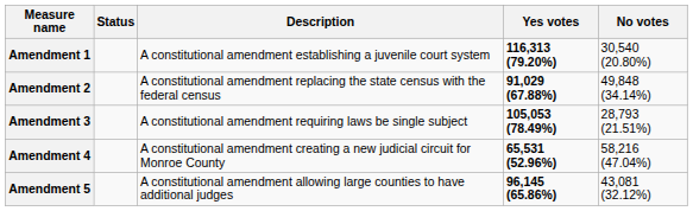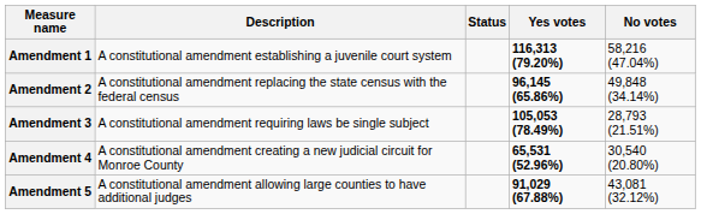 <table class="wikitable sortable plainrowheaders" style="width:100%">
 <tr>
 <th scope="col">Measure name</th>
+<th class="unsortable" scope="col">Description</th>
 <th scope="col">Status</th>
-<th class="unsortable" scope="col">Description</th>
 <th scope="col">Yes votes</th>
 <th scope="col">No votes</th>
 </tr>
 <tr>
 <th scope="row">Amendment 1</th>
+<td>A constitutional amendment establishing a juvenile court system</td>
 <td></td>
-<td>A constitutional amendment establishing a juvenile court system</td>
 <td><strong>116,313 (79.20%)</strong></td>
-<td>30,540 (20.80%)</td>
+<td>58,216 (47.04%)</td>
 </tr>
 <tr>
 <th scope="row">Amendment 2</th>
+<td>A constitutional amendment replacing the state census with the federal census</td>
 <td></td>
-<td>A constitutional amendment replacing the state census with the federal census</td>
-<td><strong>91,029 (67.88%)</strong></td>
+<td><strong>96,145 (65.86%)</strong></td>
 <td>49,848 (34.14%)</td>
 </tr>
 <tr>
 <th scope="row">Amendment 3</th>
+<td>A constitutional amendment requiring laws be single subject</td>
 <td></td>
-<td>A constitutional amendment requiring laws be single subject</td>
 <td><strong>105,053 (78.49%)</strong></td>
 <td>28,793 (21.51%)</td>
 </tr>
 <tr>
 <th scope="row">Amendment 4</th>
+<td>A constitutional amendment creating a new judicial circuit for Monroe County</td>
 <td></td>
-<td>A constitutional amendment creating a new judicial circuit for Monroe County</td>
 <td><strong>65,531 (52.96%)</strong></td>
-<td>58,216 (47.04%)</td>
+<td>30,540 (20.80%)</td>
 </tr>
 <tr>
 <th scope="row">Amendment 5</th>
+<td>A constitutional amendment allowing large counties to have additional judges</td>
 <td></td>
-<td>A constitutional amendment allowing large counties to have additional judges</td>
-<td><strong>96,145 (65.86%)</strong></td>
+<td><strong>91,029 (67.88%)</strong></td>
 <td>43,081 (32.12%)</td>
 </tr>
 </table>
